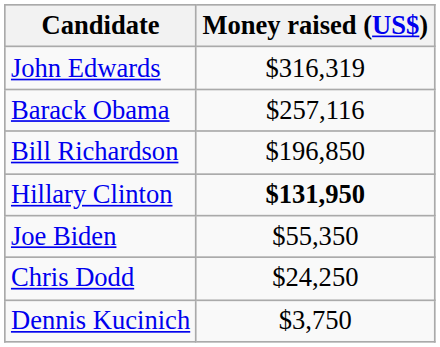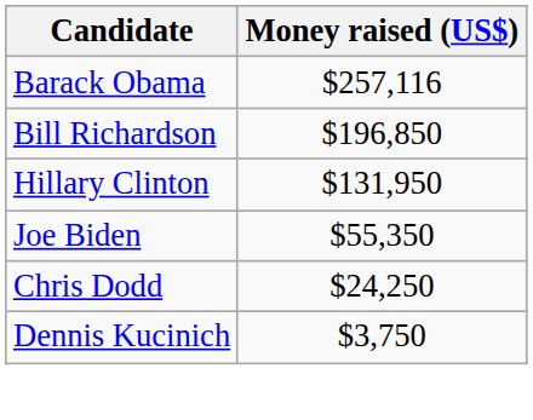 <table class="wikitable">
 <tr>
 <th>Candidate</th>
 <th>Money raised (<a href='#'>US$</a>)</th>
-</tr>
-<tr>
-<td><a href='#'>John Edwards</a></td>
-<td align="center">$316,319</td>
 </tr>
 <tr>
 <td><a href='#'>Barack Obama</a></td>
 <td align="center">$257,116</td>
 </tr>
 <tr>
 <td><a href='#'>Bill Richardson</a></td>
 <td align="center">$196,850</td>
 </tr>
 <tr>
 <td><a href='#'>Hillary Clinton</a></td>
-<td align="center"><strong>$131,950</strong></td>
+<td align="center">$131,950</td>
 </tr>
 <tr>
 <td><a href='#'>Joe Biden</a></td>
 <td align="center">$55,350</td>
 </tr>
 <tr>
 <td><a href='#'>Chris Dodd</a></td>
 <td align="center">$24,250</td>
 </tr>
 <tr>
 <td><a href='#'>Dennis Kucinich</a></td>
 <td align="center">$3,750</td>
 </tr>
 </table>
